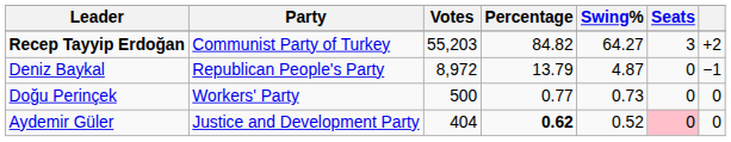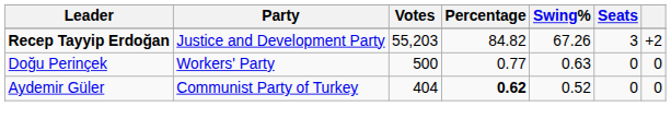 <table class="wikitable">
 <tr>
 </tr>
 <tr style="background-color:#E9E9E9">
 <th align="center">Leader</th>
 <th align="center">Party</th>
 <th align="center">Votes</th>
 <th align="center">Percentage</th>
 <th align="center"><a href='#'>Swing</a>%</th>
 <th align="center"><a href='#'>Seats</a></th>
 <th align="center"></th>
 </tr>
 <tr align="right">
 </tr>
 <tr align="right">
 <td align="left"><strong>Recep Tayyip Erdoğan</strong></td>
-<td align="left"><a href='#'>Communist Party of Turkey</a></td>
+<td><a href='#'>Justice and Development Party</a></td>
 <td>55,203</td>
 <td>84.82</td>
-<td>64.27</td>
+<td>67.26</td>
 <td>3</td>
 <td>+2</td>
-</tr>
-<tr align="right">
-<td align="left"><a href='#'>Deniz Baykal</a></td>
-<td align="left"><a href='#'>Republican People's Party</a></td>
-<td>8,972</td>
-<td>13.79</td>
-<td>4.87</td>
-<td>0</td>
-<td>−1</td>
 </tr>
 <tr align="right">
 <td align="left"><a href='#'>Doğu Perinçek</a></td>
 <td align="left"><a href='#'>Workers' Party</a></td>
 <td>500</td>
 <td>0.77</td>
-<td>0.73</td>
+<td>0.63</td>
 <td>0</td>
 <td>0</td>
 </tr>
 <tr align="right">
 <td align="left"><a href='#'>Aydemir Güler</a></td>
-<td><a href='#'>Justice and Development Party</a></td>
+<td align="left"><a href='#'>Communist Party of Turkey</a></td>
 <td>404</td>
 <td><strong>0.62</strong></td>
 <td>0.52</td>
-<td style="background: pink;">0</td>
+<td>0</td>
 <td>0</td>
 </tr>
 </table>
